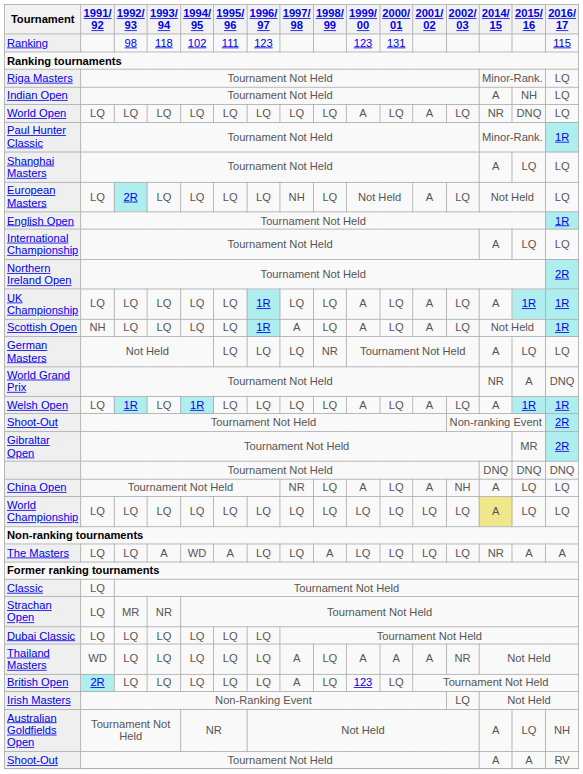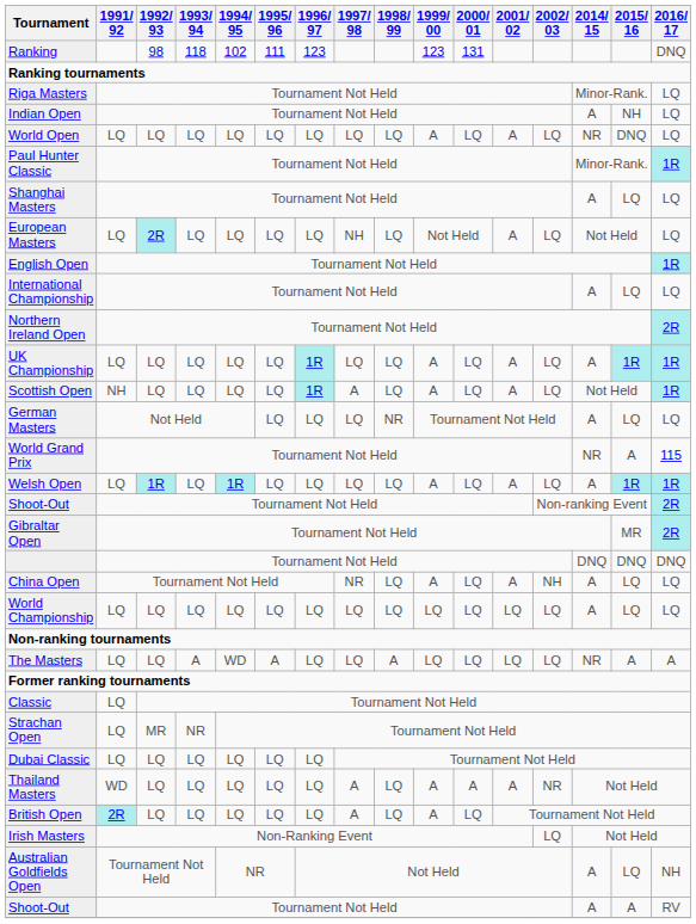 <table class="wikitable" style="font-size:85%;">
 <tr style="background:#efefef;">
 <th>Tournament</th>
 <th><a href='#'>1991/<br>92</a></th>
 <th><a href='#'>1992/<br>93</a></th>
 <th><a href='#'>1993/<br>94</a></th>
 <th><a href='#'>1994/<br>95</a></th>
 <th><a href='#'>1995/<br>96</a></th>
 <th><a href='#'>1996/<br>97</a></th>
 <th><a href='#'>1997/<br>98</a></th>
 <th><a href='#'>1998/<br>99</a></th>
 <th><a href='#'>1999/<br>00</a></th>
 <th><a href='#'>2000/<br>01</a></th>
 <th><a href='#'>2001/<br>02</a></th>
 <th><a href='#'>2002/<br>03</a></th>
 <th><a href='#'>2014/<br>15</a></th>
 <th><a href='#'>2015/<br>16</a></th>
 <th><a href='#'>2016/<br>17</a></th>
 </tr>
 <tr>
 <td style="background:#EFEFEF;"><a href='#'>Ranking</a></td>
 <td style="text-align:center;"></td>
 <td style="text-align:center;"><a href='#'>98</a></td>
 <td style="text-align:center;"><a href='#'>118</a></td>
 <td style="text-align:center;"><a href='#'>102</a></td>
 <td style="text-align:center;"><a href='#'>111</a></td>
 <td style="text-align:center;"><a href='#'>123</a></td>
 <td style="text-align:center;"></td>
 <td style="text-align:center;"></td>
 <td style="text-align:center;"><a href='#'>123</a></td>
 <td style="text-align:center;"><a href='#'>131</a></td>
 <td style="text-align:center;"></td>
 <td style="text-align:center;"></td>
 <td style="text-align:center;"></td>
 <td style="text-align:center;"></td>
-<td style="text-align:center;"><a href='#'>115</a></td>
+<td style="text-align:center; color:#555555;">DNQ</td>
 </tr>
 <tr>
 <td colspan=30><strong>Ranking tournaments</strong></td>
 </tr>
 <tr>
 <td style="background:#EFEFEF;"><a href='#'>Riga Masters</a></td>
 <td colspan="12" style="text-align:center; color:#555555;">Tournament Not Held</td>
 <td colspan="2" style="text-align:center; color:#555555;">Minor-Rank.</td>
 <td align="center" style="color:#555555;">LQ</td>
 </tr>
 <tr>
 <td style="background:#EFEFEF;"><a href='#'>Indian Open</a></td>
 <td align="center" colspan="12" style="color:#555555;">Tournament Not Held</td>
 <td align="center" style="color:#555555;">A</td>
 <td align="center" style="color:#555555;">NH</td>
 <td align="center" style="color:#555555;">LQ</td>
 </tr>
 <tr>
 <td style="background:#EFEFEF;"><a href='#'>World Open</a></td>
 <td style="text-align:center; color:#555555;">LQ</td>
 <td style="text-align:center; color:#555555;">LQ</td>
 <td style="text-align:center; color:#555555;">LQ</td>
 <td style="text-align:center; color:#555555;">LQ</td>
 <td style="text-align:center; color:#555555;">LQ</td>
 <td style="text-align:center; color:#555555;">LQ</td>
 <td style="text-align:center; color:#555555;">LQ</td>
 <td style="text-align:center; color:#555555;">LQ</td>
 <td style="text-align:center; color:#555555;">A</td>
 <td style="text-align:center; color:#555555;">LQ</td>
 <td style="text-align:center; color:#555555;">A</td>
 <td style="text-align:center; color:#555555;">LQ</td>
 <td style="text-align:center; color:#555555;">NR</td>
 <td style="text-align:center; color:#555555;">DNQ</td>
 <td style="text-align:center; color:#555555;">LQ</td>
 </tr>
 <tr>
 <td style="background:#EFEFEF;"><a href='#'>Paul Hunter Classic</a></td>
 <td colspan=12 style="text-align:center; color:#555555;">Tournament Not Held</td>
 <td colspan="2" style="text-align:center; color:#555555;">Minor-Rank.</td>
 <td align="center" style="background:#afeeee;"><a href='#'>1R</a></td>
 </tr>
 <tr>
 <td style="background:#EFEFEF;"><a href='#'>Shanghai Masters</a></td>
 <td colspan=12 style="text-align:center; color:#555555;">Tournament Not Held</td>
 <td style="text-align:center; color:#555555;">A</td>
 <td style="text-align:center; color:#555555;">LQ</td>
 <td style="text-align:center; color:#555555;">LQ</td>
 </tr>
 <tr>
 <td style="background:#EFEFEF;"><a href='#'>European Masters</a></td>
 <td style="text-align:center; color:#555555;">LQ</td>
 <td style="text-align:center; background:#afeeee;"><a href='#'>2R</a></td>
 <td style="text-align:center; color:#555555;">LQ</td>
 <td style="text-align:center; color:#555555;">LQ</td>
 <td style="text-align:center; color:#555555;">LQ</td>
 <td style="text-align:center; color:#555555;">LQ</td>
 <td style="text-align:center; color:#555555;">NH</td>
 <td style="text-align:center; color:#555555;">LQ</td>
 <td colspan=2 style="text-align:center; color:#555555;">Not Held</td>
 <td style="text-align:center; color:#555555;">A</td>
 <td style="text-align:center; color:#555555;">LQ</td>
 <td colspan=2 style="text-align:center; color:#555555;">Not Held</td>
 <td style="text-align:center; color:#555555;">LQ</td>
 </tr>
 <tr>
 <td style="background:#EFEFEF;"><a href='#'>English Open</a></td>
 <td colspan="14" style="text-align:center; color:#555555;">Tournament Not Held</td>
 <td style="text-align:center; background:#afeeee;"><a href='#'>1R</a></td>
 </tr>
 <tr>
 <td style="background:#EFEFEF;"><a href='#'>International Championship</a></td>
 <td colspan=12 style="text-align:center; color:#555555;">Tournament Not Held</td>
 <td style="text-align:center; color:#555555;">A</td>
 <td style="text-align:center; color:#555555;">LQ</td>
 <td style="text-align:center; color:#555555;">LQ</td>
 </tr>
 <tr>
 <td style="background:#EFEFEF;"><a href='#'>Northern Ireland Open</a></td>
 <td colspan="14" style="text-align:center; color:#555555;">Tournament Not Held</td>
 <td style="text-align:center; background:#afeeee;"><a href='#'>2R</a></td>
 </tr>
 <tr>
 <td style="background:#EFEFEF;"><a href='#'>UK Championship</a></td>
 <td style="text-align:center; color:#555555;">LQ</td>
 <td style="text-align:center; color:#555555;">LQ</td>
 <td style="text-align:center; color:#555555;">LQ</td>
 <td style="text-align:center; color:#555555;">LQ</td>
 <td style="text-align:center; color:#555555;">LQ</td>
 <td style="text-align:center; background:#afeeee;"><a href='#'>1R</a></td>
 <td style="text-align:center; color:#555555;">LQ</td>
 <td style="text-align:center; color:#555555;">LQ</td>
 <td style="text-align:center; color:#555555;">A</td>
 <td style="text-align:center; color:#555555;">LQ</td>
 <td style="text-align:center; color:#555555;">A</td>
 <td style="text-align:center; color:#555555;">LQ</td>
 <td style="text-align:center; color:#555555;">A</td>
 <td align="center" style="background:#afeeee;"><a href='#'>1R</a></td>
 <td align="center" style="background:#afeeee;"><a href='#'>1R</a></td>
 </tr>
 <tr>
 <td style="background:#EFEFEF;"><a href='#'>Scottish Open</a></td>
 <td style="text-align:center; color:#555555;">NH</td>
 <td style="text-align:center; color:#555555;">LQ</td>
 <td style="text-align:center; color:#555555;">LQ</td>
 <td style="text-align:center; color:#555555;">LQ</td>
 <td style="text-align:center; color:#555555;">LQ</td>
 <td style="text-align:center; background:#afeeee;"><a href='#'>1R</a></td>
 <td style="text-align:center; color:#555555;">A</td>
 <td style="text-align:center; color:#555555;">LQ</td>
 <td style="text-align:center; color:#555555;">A</td>
 <td style="text-align:center; color:#555555;">LQ</td>
 <td style="text-align:center; color:#555555;">A</td>
 <td style="text-align:center; color:#555555;">LQ</td>
 <td colspan=2 style="text-align:center; color:#555555;">Not Held</td>
 <td style="text-align:center; background:#afeeee;"><a href='#'>1R</a></td>
 </tr>
 <tr>
 <td style="background:#EFEFEF;"><a href='#'>German Masters</a></td>
 <td colspan=4 style="text-align:center; color:#555555;">Not Held</td>
 <td style="text-align:center; color:#555555;">LQ</td>
 <td style="text-align:center; color:#555555;">LQ</td>
 <td style="text-align:center; color:#555555;">LQ</td>
 <td style="text-align:center; color:#555555;">NR</td>
 <td colspan=4 style="text-align:center; color:#555555;">Tournament Not Held</td>
 <td style="text-align:center; color:#555555;">A</td>
 <td style="text-align:center; color:#555555;">LQ</td>
 <td style="text-align:center; color:#555555;">LQ</td>
 </tr>
 <tr>
 <td style="background:#EFEFEF;"><a href='#'>World Grand Prix</a></td>
 <td colspan="12" style="text-align:center; color:#555555;">Tournament Not Held</td>
 <td align="center" style="color:#555555;">NR</td>
 <td style="text-align:center; color:#555555;">A</td>
-<td style="text-align:center; color:#555555;">DNQ</td>
+<td style="text-align:center;"><a href='#'>115</a></td>
 </tr>
 <tr>
 <td style="background:#EFEFEF;"><a href='#'>Welsh Open</a></td>
 <td style="text-align:center; color:#555555;">LQ</td>
 <td style="text-align:center; background:#afeeee;"><a href='#'>1R</a></td>
 <td style="text-align:center; color:#555555;">LQ</td>
 <td style="text-align:center; background:#afeeee;"><a href='#'>1R</a></td>
 <td style="text-align:center; color:#555555;">LQ</td>
 <td style="text-align:center; color:#555555;">LQ</td>
 <td style="text-align:center; color:#555555;">LQ</td>
 <td style="text-align:center; color:#555555;">LQ</td>
 <td style="text-align:center; color:#555555;">A</td>
 <td style="text-align:center; color:#555555;">LQ</td>
 <td style="text-align:center; color:#555555;">A</td>
 <td style="text-align:center; color:#555555;">LQ</td>
 <td style="text-align:center; color:#555555;">A</td>
 <td style="text-align:center; background:#afeeee;"><a href='#'>1R</a></td>
 <td style="text-align:center; background:#afeeee;"><a href='#'>1R</a></td>
 </tr>
 <tr>
 <td style="background:#EFEFEF;"><a href='#'>Shoot-Out</a></td>
 <td colspan="11" style="text-align:center; color:#555555;">Tournament Not Held</td>
 <td colspan="3" style="text-align:center; color:#555555;">Non-ranking Event</td>
 <td style="text-align:center; background:#afeeee;"><a href='#'>2R</a></td>
 </tr>
 <tr>
 <td style="background:#EFEFEF;"><a href='#'>Gibraltar Open</a></td>
 <td colspan="13" style="text-align:center; color:#555555;">Tournament Not Held</td>
 <td align="center" style="color:#555555;">MR</td>
 <td style="text-align:center; background:#afeeee;"><a href='#'>2R</a></td>
 </tr>
 <tr>
 <td style="background:#EFEFEF;"></td>
 <td colspan=12 style="text-align:center; color:#555555;">Tournament Not Held</td>
 <td style="text-align:center; color:#555555;">DNQ</td>
 <td style="text-align:center; color:#555555;">DNQ</td>
 <td style="text-align:center; color:#555555;">DNQ</td>
 </tr>
 <tr>
 <td style="background:#EFEFEF;"><a href='#'>China Open</a></td>
 <td colspan=6 style="text-align:center; color:#555555;">Tournament Not Held</td>
 <td style="text-align:center; color:#555555;">NR</td>
 <td style="text-align:center; color:#555555;">LQ</td>
 <td style="text-align:center; color:#555555;">A</td>
 <td style="text-align:center; color:#555555;">LQ</td>
 <td style="text-align:center; color:#555555;">A</td>
 <td style="text-align:center; color:#555555;">NH</td>
 <td style="text-align:center; color:#555555;">A</td>
 <td style="text-align:center; color:#555555;">LQ</td>
 <td style="text-align:center; color:#555555;">LQ</td>
 </tr>
 <tr>
 <td style="background:#EFEFEF;"><a href='#'>World Championship</a></td>
 <td style="text-align:center; color:#555555;">LQ</td>
 <td style="text-align:center; color:#555555;">LQ</td>
 <td style="text-align:center; color:#555555;">LQ</td>
 <td style="text-align:center; color:#555555;">LQ</td>
 <td style="text-align:center; color:#555555;">LQ</td>
 <td style="text-align:center; color:#555555;">LQ</td>
 <td style="text-align:center; color:#555555;">LQ</td>
 <td style="text-align:center; color:#555555;">LQ</td>
 <td style="text-align:center; color:#555555;">LQ</td>
 <td style="text-align:center; color:#555555;">LQ</td>
 <td style="text-align:center; color:#555555;">LQ</td>
 <td style="text-align:center; color:#555555;">LQ</td>
-<td style="background: khaki; text-align:center; color:#555555;">A</td>
+<td style="text-align:center; color:#555555;">A</td>
 <td style="text-align:center; color:#555555;">LQ</td>
 <td style="text-align:center; color:#555555;">LQ</td>
 </tr>
 <tr>
 <td colspan=30><strong>Non-ranking tournaments</strong></td>
 </tr>
 <tr>
 <td style="background:#EFEFEF;"><a href='#'>The Masters</a></td>
 <td style="text-align:center; color:#555555;">LQ</td>
 <td style="text-align:center; color:#555555;">LQ</td>
 <td style="text-align:center; color:#555555;">A</td>
 <td style="text-align:center; color:#555555;">WD</td>
 <td style="text-align:center; color:#555555;">A</td>
 <td style="text-align:center; color:#555555;">LQ</td>
 <td style="text-align:center; color:#555555;">LQ</td>
 <td style="text-align:center; color:#555555;">A</td>
 <td style="text-align:center; color:#555555;">LQ</td>
 <td style="text-align:center; color:#555555;">LQ</td>
 <td style="text-align:center; color:#555555;">LQ</td>
 <td style="text-align:center; color:#555555;">LQ</td>
 <td style="text-align:center; color:#555555;">NR</td>
 <td style="text-align:center; color:#555555;">A</td>
 <td style="text-align:center; color:#555555;">A</td>
 </tr>
 <tr>
 <td colspan=30><strong>Former ranking tournaments</strong></td>
 </tr>
 <tr>
 <td style="background:#EFEFEF;"><a href='#'>Classic</a></td>
 <td style="text-align:center; color:#555555;">LQ</td>
 <td align="center" colspan=30 style="color:#555555;">Tournament Not Held</td>
 </tr>
 <tr>
 <td style="background:#EFEFEF;"><a href='#'>Strachan Open</a></td>
 <td style="text-align:center; color:#555555;">LQ</td>
 <td align="center" style="color:#555555;">MR</td>
 <td align="center" style="color:#555555;">NR</td>
 <td align="center" colspan=30 style="color:#555555;">Tournament Not Held</td>
 </tr>
 <tr>
 <td style="background:#EFEFEF;"><a href='#'>Dubai Classic</a></td>
 <td style="text-align:center; color:#555555;">LQ</td>
 <td style="text-align:center; color:#555555;">LQ</td>
 <td style="text-align:center; color:#555555;">LQ</td>
 <td style="text-align:center; color:#555555;">LQ</td>
 <td style="text-align:center; color:#555555;">LQ</td>
 <td style="text-align:center; color:#555555;">LQ</td>
 <td colspan=30 style="text-align:center; color:#555555;">Tournament Not Held</td>
 </tr>
 <tr>
 <td style="background:#EFEFEF;"><a href='#'>Thailand Masters</a></td>
 <td style="text-align:center; color:#555555;">WD</td>
 <td style="text-align:center; color:#555555;">LQ</td>
 <td style="text-align:center; color:#555555;">LQ</td>
 <td style="text-align:center; color:#555555;">LQ</td>
 <td style="text-align:center; color:#555555;">LQ</td>
 <td style="text-align:center; color:#555555;">LQ</td>
 <td style="text-align:center; color:#555555;">A</td>
 <td style="text-align:center; color:#555555;">LQ</td>
 <td style="text-align:center; color:#555555;">A</td>
 <td style="text-align:center; color:#555555;">A</td>
 <td style="text-align:center; color:#555555;">A</td>
 <td style="text-align:center; color:#555555;">NR</td>
 <td colspan=30 style="text-align:center; color:#555555;">Not Held</td>
 </tr>
 <tr>
 <td style="background:#EFEFEF;"><a href='#'>British Open</a></td>
 <td style="text-align:center; background:#afeeee;"><a href='#'>2R</a></td>
 <td style="text-align:center; color:#555555;">LQ</td>
 <td style="text-align:center; color:#555555;">LQ</td>
 <td style="text-align:center; color:#555555;">LQ</td>
 <td style="text-align:center; color:#555555;">LQ</td>
 <td style="text-align:center; color:#555555;">LQ</td>
 <td style="text-align:center; color:#555555;">A</td>
 <td style="text-align:center; color:#555555;">LQ</td>
-<td style="text-align:center;"><a href='#'>123</a></td>
+<td style="text-align:center; color:#555555;">A</td>
 <td style="text-align:center; color:#555555;">LQ</td>
 <td colspan=30 style="text-align:center; color:#555555;">Tournament Not Held</td>
 </tr>
 <tr>
 <td style="background:#EFEFEF;"><a href='#'>Irish Masters</a></td>
 <td colspan=11 style="text-align:center; color:#555555;">Non-Ranking Event</td>
 <td style="text-align:center; color:#555555;">LQ</td>
 <td colspan=30 style="text-align:center; color:#555555;">Not Held</td>
 </tr>
 <tr>
 <td style="background:#EFEFEF;"><a href='#'>Australian Goldfields Open</a></td>
 <td colspan=3 style="text-align:center; color:#555555;">Tournament Not Held</td>
 <td colspan=2 style="text-align:center; color:#555555;">NR</td>
 <td colspan=7 style="text-align:center; color:#555555;">Not Held</td>
 <td style="text-align:center; color:#555555;">A</td>
 <td style="text-align:center; color:#555555;">LQ</td>
 <td style="text-align:center; color:#555555;">NH</td>
 </tr>
 <tr>
 <td style="background:#EFEFEF;"><a href='#'>Shoot-Out</a></td>
 <td colspan=12 style="text-align:center; color:#555555;">Tournament Not Held</td>
 <td style="text-align:center; color:#555555;">A</td>
 <td style="text-align:center; color:#555555;">A</td>
 <td style="text-align:center; color:#555555;">RV</td>
 </tr>
 <tr>
 </tr>
 </table>
